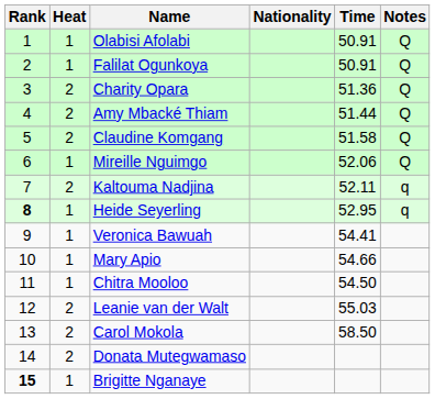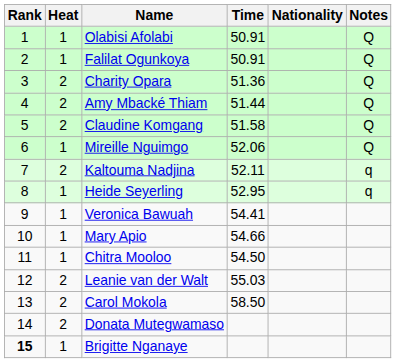 <table class="wikitable sortable" style="text-align:center">
 <tr>
 <th>Rank</th>
 <th>Heat</th>
 <th>Name</th>
+<th>Time</th>
 <th>Nationality</th>
-<th>Time</th>
 <th>Notes</th>
 </tr>
 <tr bgcolor=ccffcc>
 <td>1</td>
 <td>1</td>
 <td align=left><a href='#'>Olabisi Afolabi</a></td>
+<td>50.91</td>
 <td align=left></td>
-<td>50.91</td>
 <td>Q</td>
 </tr>
 <tr bgcolor=ccffcc>
 <td>2</td>
 <td>1</td>
 <td align=left><a href='#'>Falilat Ogunkoya</a></td>
+<td>50.91</td>
 <td align=left></td>
-<td>50.91</td>
 <td>Q</td>
 </tr>
 <tr bgcolor=ccffcc>
 <td>3</td>
 <td>2</td>
 <td align=left><a href='#'>Charity Opara</a></td>
+<td>51.36</td>
 <td align=left></td>
-<td>51.36</td>
 <td>Q</td>
 </tr>
 <tr bgcolor=ccffcc>
 <td>4</td>
 <td>2</td>
 <td align=left><a href='#'>Amy Mbacké Thiam</a></td>
+<td>51.44</td>
 <td align=left></td>
-<td>51.44</td>
 <td>Q</td>
 </tr>
 <tr bgcolor=ccffcc>
 <td>5</td>
 <td>2</td>
 <td align=left><a href='#'>Claudine Komgang</a></td>
+<td>51.58</td>
 <td align=left></td>
-<td>51.58</td>
 <td>Q</td>
 </tr>
 <tr bgcolor=ccffcc>
 <td>6</td>
 <td>1</td>
 <td align=left><a href='#'>Mireille Nguimgo</a></td>
+<td>52.06</td>
 <td align=left></td>
-<td>52.06</td>
 <td>Q</td>
 </tr>
 <tr bgcolor=ddffdd>
 <td>7</td>
 <td>2</td>
 <td align=left><a href='#'>Kaltouma Nadjina</a></td>
+<td>52.11</td>
 <td align=left></td>
-<td>52.11</td>
 <td>q</td>
 </tr>
 <tr bgcolor=ddffdd>
-<td><strong>8</strong></td>
+<td>8</td>
 <td>1</td>
 <td align=left><a href='#'>Heide Seyerling</a></td>
+<td>52.95</td>
 <td align=left></td>
-<td>52.95</td>
 <td>q</td>
 </tr>
 <tr>
 <td>9</td>
 <td>1</td>
 <td align=left><a href='#'>Veronica Bawuah</a></td>
+<td>54.41</td>
 <td align=left></td>
-<td>54.41</td>
 <td></td>
 </tr>
 <tr>
 <td>10</td>
 <td>1</td>
 <td align=left><a href='#'>Mary Apio</a></td>
+<td>54.66</td>
 <td align=left></td>
-<td>54.66</td>
 <td></td>
 </tr>
 <tr>
 <td>11</td>
 <td>1</td>
 <td align=left><a href='#'>Chitra Mooloo</a></td>
+<td>54.50</td>
 <td align=left></td>
-<td>54.50</td>
 <td></td>
 </tr>
 <tr>
 <td>12</td>
 <td>2</td>
 <td align=left><a href='#'>Leanie van der Walt</a></td>
+<td>55.03</td>
 <td align=left></td>
-<td>55.03</td>
 <td></td>
 </tr>
 <tr>
 <td>13</td>
 <td>2</td>
 <td align=left><a href='#'>Carol Mokola</a></td>
+<td>58.50</td>
 <td align=left></td>
-<td>58.50</td>
 <td></td>
 </tr>
 <tr>
 <td>14</td>
 <td>2</td>
 <td align=left><a href='#'>Donata Mutegwamaso</a></td>
+<td></td>
 <td align=left></td>
-<td></td>
 <td></td>
 </tr>
 <tr>
 <td><strong>15</strong></td>
 <td>1</td>
 <td align=left><a href='#'>Brigitte Nganaye</a></td>
+<td></td>
 <td align=left></td>
-<td></td>
 <td></td>
 </tr>
 </table>
